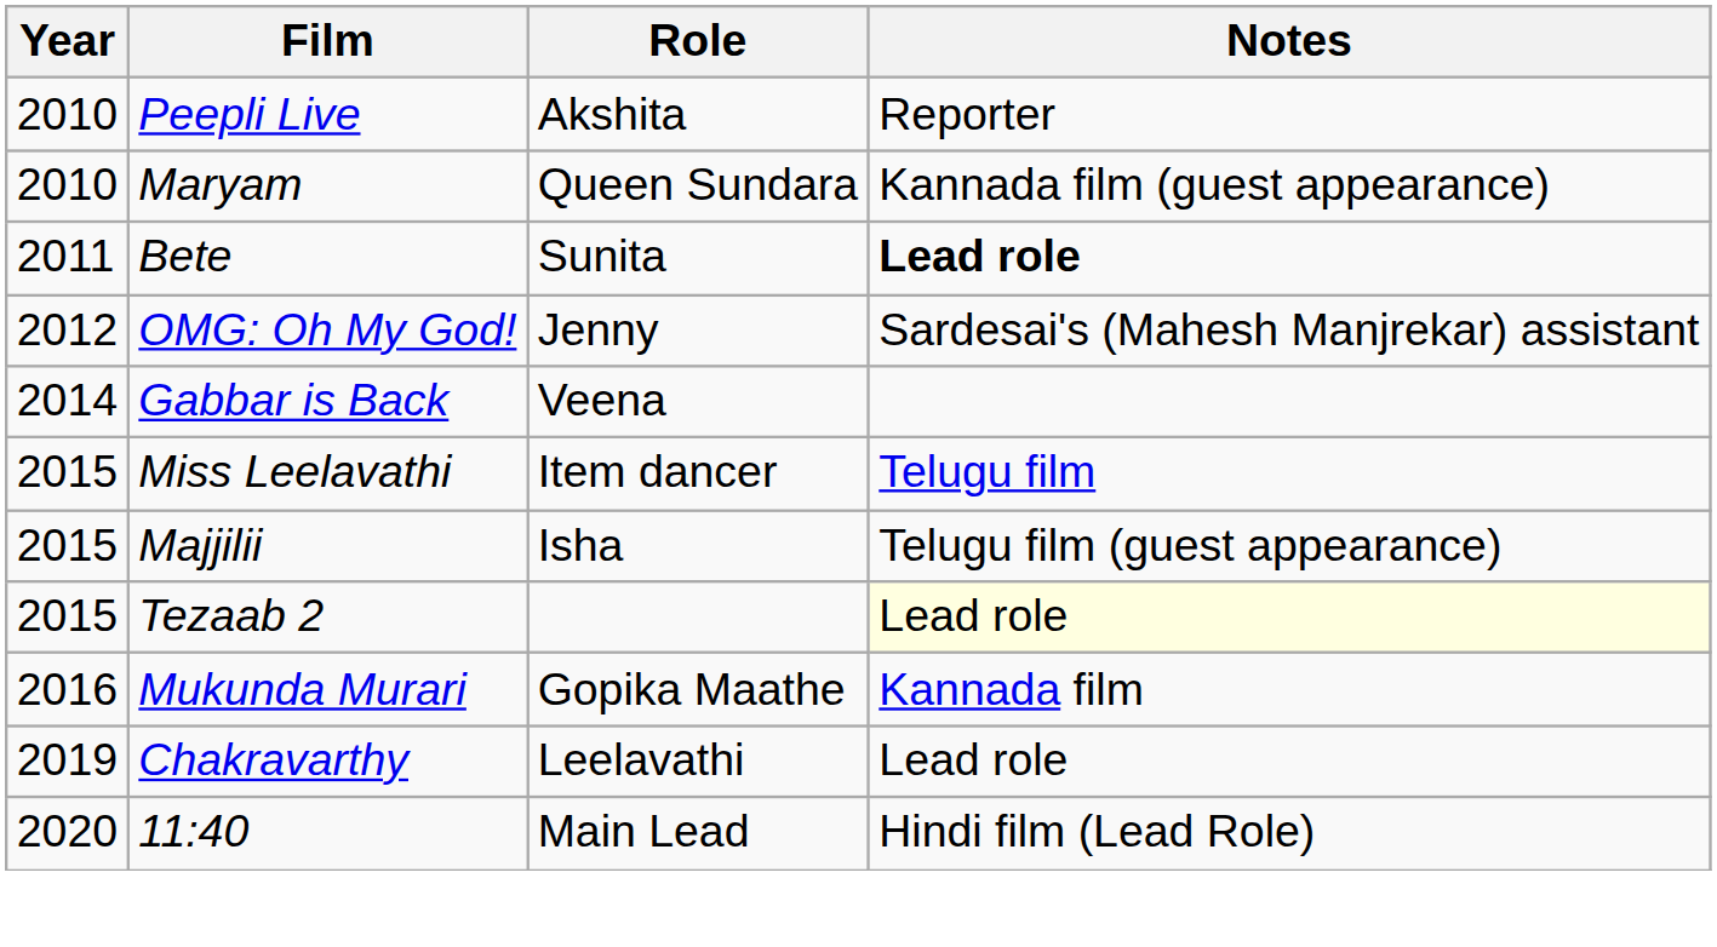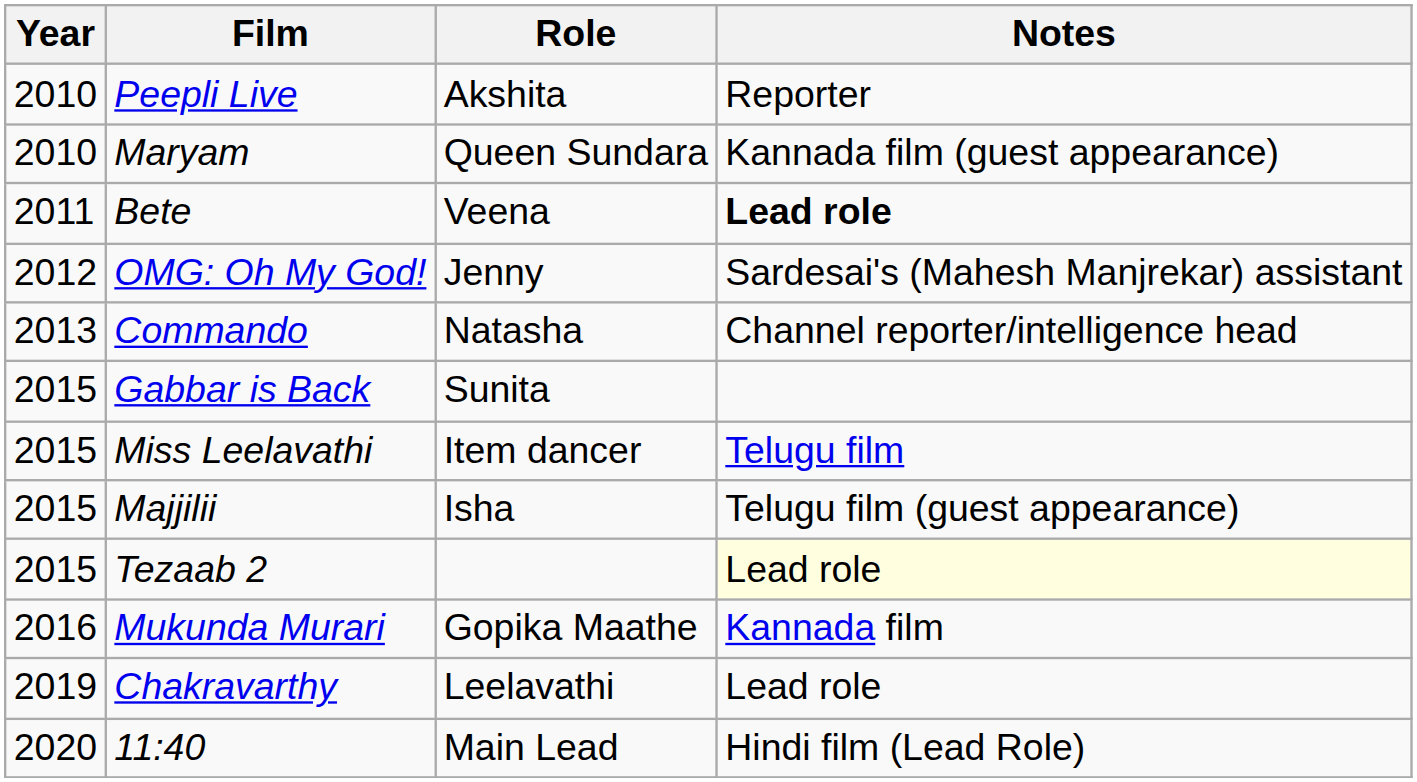 <table class="wikitable sortable">
 <tr style="text-align:center;">
 <th>Year</th>
 <th>Film</th>
 <th>Role</th>
 <th>Notes</th>
 </tr>
 <tr>
 <td rowspan="1">2010</td>
 <td><em><a href='#'>Peepli Live</a></em></td>
 <td>Akshita</td>
 <td>Reporter</td>
 </tr>
 <tr>
 <td rowspan="1">2010</td>
 <td><em>Maryam</em></td>
 <td>Queen Sundara</td>
 <td>Kannada film (guest appearance)<br></td>
 </tr>
 <tr>
 <td rowspan="1">2011</td>
 <td><em>Bete</em></td>
-<td>Sunita</td>
+<td>Veena</td>
 <td><strong>Lead role</strong></td>
 </tr>
 <tr>
 <td rowspan="1">2012</td>
 <td><em><a href='#'>OMG: Oh My God!</a></em></td>
 <td>Jenny</td>
 <td>Sardesai's (Mahesh Manjrekar) assistant</td>
 </tr>
 <tr>
-<td rowspan="1">2014</td>
+<td rowspan="1">2013</td>
+<td><em><a href='#'>Commando</a></em></td>
+<td>Natasha</td>
+<td>Channel reporter/intelligence head</td>
+</tr>
+<tr>
+<td rowspan="1">2015</td>
 <td><em><a href='#'>Gabbar is Back</a></em></td>
-<td>Veena</td>
+<td>Sunita</td>
 <td></td>
 </tr>
 <tr>
 <td rowspan="1">2015</td>
 <td><em>Miss Leelavathi</em></td>
 <td>Item dancer</td>
 <td><a href='#'>Telugu film</a></td>
 </tr>
 <tr>
 <td rowspan="1">2015</td>
 <td><em>Majjilii</em></td>
 <td>Isha</td>
 <td>Telugu film (guest appearance)</td>
 </tr>
 <tr>
 <td rowspan="1">2015</td>
 <td><em>Tezaab 2</em></td>
 <td></td>
 <td style="background: lightyellow;">Lead role</td>
 </tr>
 <tr>
 <td rowspan="1">2016</td>
 <td><em><a href='#'>Mukunda Murari</a></em></td>
 <td>Gopika Maathe</td>
 <td><a href='#'>Kannada</a> film</td>
 </tr>
 <tr>
 <td>2019</td>
 <td><em><a href='#'>Chakravarthy</a></em></td>
 <td>Leelavathi</td>
 <td>Lead role</td>
 </tr>
 <tr>
 <td>2020</td>
 <td><em>11:40</em></td>
 <td>Main Lead</td>
 <td>Hindi film (Lead Role)<br></td>
 </tr>
 </table>
